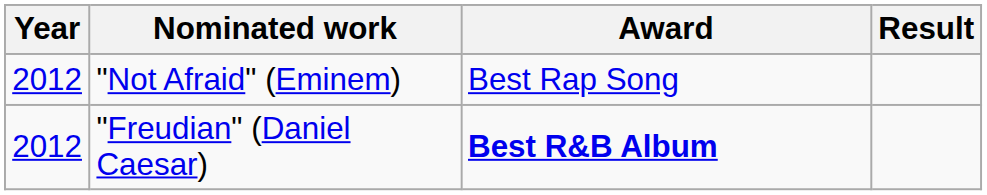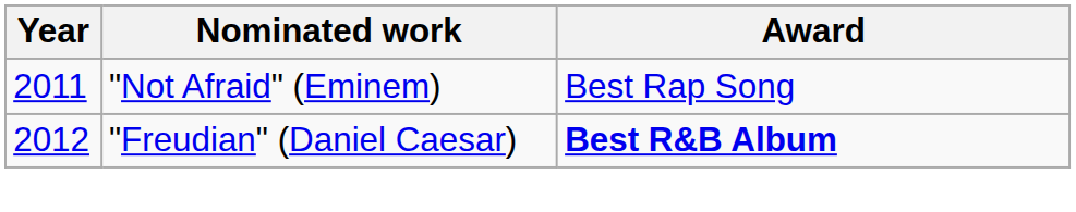 <table class="wikitable" style="width: 80%;">
 <tr>
 <th style="width: 5%;">Year</th>
 <th style="width: 40%;">Nominated work</th>
 <th style="width: 45%;">Award</th>
-<th style="width: 10%;">Result</th>
 </tr>
 <tr>
-<td><a href='#'>2012</a></td>
+<td><a href='#'>2011</a></td>
 <td>"<a href='#'>Not Afraid</a>" (<a href='#'>Eminem</a>)</td>
 <td><a href='#'>Best Rap Song</a></td>
-<td></td>
 </tr>
 <tr>
 <td><a href='#'>2012</a></td>
 <td>"<a href='#'>Freudian</a>" (<a href='#'>Daniel Caesar</a>)</td>
 <td><strong><a href='#'>Best R&B Album</a></strong></td>
-<td></td>
 </tr>
 </table>
